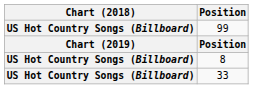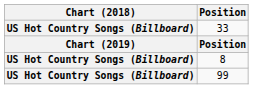 <table class="wikitable plainrowheaders" style="text-align:center">
 <tr>
 <th scope="col">Chart (2018)</th>
 <th scope="col">Position</th>
 </tr>
 <tr>
 <th scope="row">US Hot Country Songs (<em>Billboard</em>)</th>
-<td>99</td>
+<td>33</td>
 </tr>
 <tr>
 <th scope="col">Chart (2019)</th>
 <th scope="col">Position</th>
 </tr>
 <tr>
 <th scope="row">US Hot Country Songs (<em>Billboard</em>)</th>
 <td>8</td>
 </tr>
 <tr>
 <th scope="row">US Hot Country Songs (<em>Billboard</em>)</th>
-<td>33</td>
+<td>99</td>
 </tr>
 </table>
